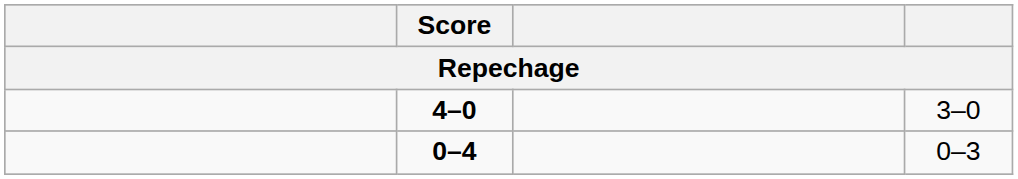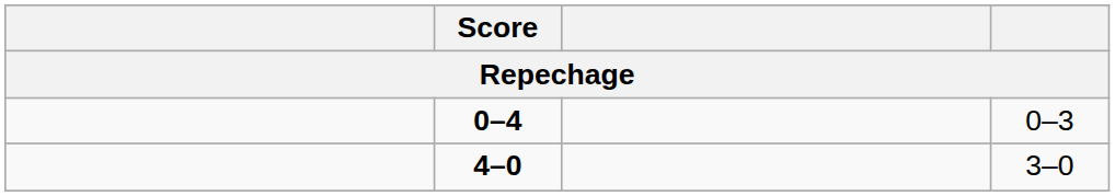 <table class="wikitable" style="text-align: left; ">
 <tr>
 <th align="right" width="270"></th>
 <th width="65">Score</th>
 <th align="left" width="270"></th>
 <th width="65"></th>
 </tr>
 <tr>
 <th colspan=4>Repechage</th>
 </tr>
 <tr>
+<td></td>
+<td align="center"><strong>0–4</strong></td>
+<td><strong></strong></td>
+<td align=center>0–3 <strong></strong></td>
+</tr>
+<tr>
 <td><strong></strong></td>
 <td align="center"><strong>4–0</strong></td>
 <td></td>
 <td align=center>3–0 <strong></strong></td>
 </tr>
-<tr>
-<td></td>
-<td align="center"><strong>0–4</strong></td>
-<td><strong></strong></td>
-<td align=center>0–3 <strong></strong></td>
-</tr>
 </table>
